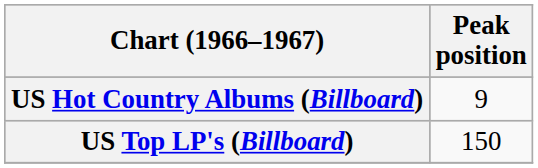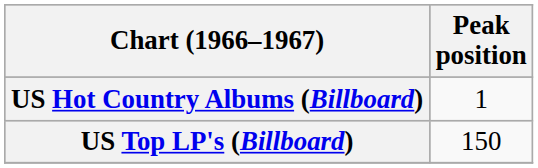 <table class="wikitable plainrowheaders" style="text-align:center">
 <tr>
 <th scope="col">Chart (1966–1967)</th>
 <th scope="col">Peak<br>position</th>
 </tr>
 <tr>
 <th scope = "row">US <a href='#'>Hot Country Albums</a> (<em><a href='#'>Billboard</a></em>)</th>
-<td>9</td>
+<td>1</td>
 </tr>
 <tr>
 <th scope = "row">US <a href='#'>Top LP's</a> (<em><a href='#'>Billboard</a></em>)</th>
 <td>150</td>
 </tr>
 <tr>
 </tr>
 </table>
